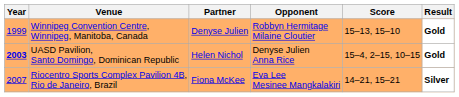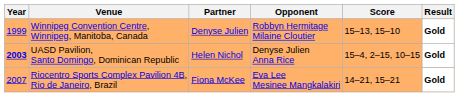 <table class="sortable wikitable" style="font-size: 90%;">
 <tr>
 <th>Year</th>
 <th>Venue</th>
 <th>Partner</th>
 <th>Opponent</th>
 <th>Score</th>
 <th>Result</th>
 </tr>
 <tr style="background:#FFB069">
 <td align="center"><a href='#'>1999</a></td>
 <td align="left"><a href='#'>Winnipeg Convention Centre</a>,<br><a href='#'>Winnipeg</a>, Manitoba, Canada</td>
 <td align="left"> <a href='#'>Denyse Julien</a></td>
 <td align="left"> <a href='#'>Robbyn Hermitage</a><br> <a href='#'>Milaine Cloutier</a></td>
 <td align="left">15–13, 15–10</td>
 <td style="text-align:left; background:white"> <strong>Gold</strong></td>
 </tr>
 <tr style="background:#FFB069">
 <td align="center"><strong><a href='#'>2003</a></strong></td>
 <td align="left">UASD Pavilion,<br><a href='#'>Santo Domingo</a>, Dominican Republic</td>
 <td align="left"> <a href='#'>Helen Nichol</a></td>
 <td align="left"> Denyse Julien<br> <a href='#'>Anna Rice</a></td>
 <td align="left">15–4, 2–15, 10–15</td>
 <td style="text-align:left; background:white"> <strong>Gold</strong></td>
 </tr>
 <tr style="background:#FFB069">
 <td align="center"><a href='#'>2007</a></td>
 <td align="left"><a href='#'>Riocentro Sports Complex Pavilion 4B</a>,<br><a href='#'>Rio de Janeiro</a>, Brazil</td>
 <td align="left"> <a href='#'>Fiona McKee</a></td>
 <td align="left"> <a href='#'>Eva Lee</a><br> <a href='#'>Mesinee Mangkalakiri</a></td>
 <td align="left">14–21, 15–21</td>
-<td style="text-align:left; background:white"> <strong>Silver</strong></td>
+<td style="text-align:left; background:white"> <strong>Gold</strong></td>
 </tr>
 </table>
